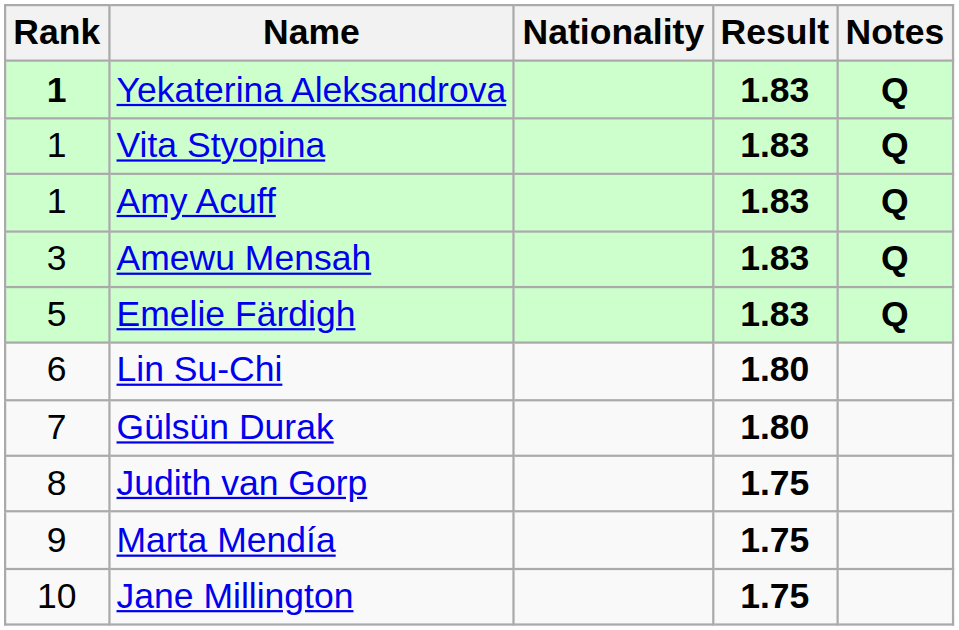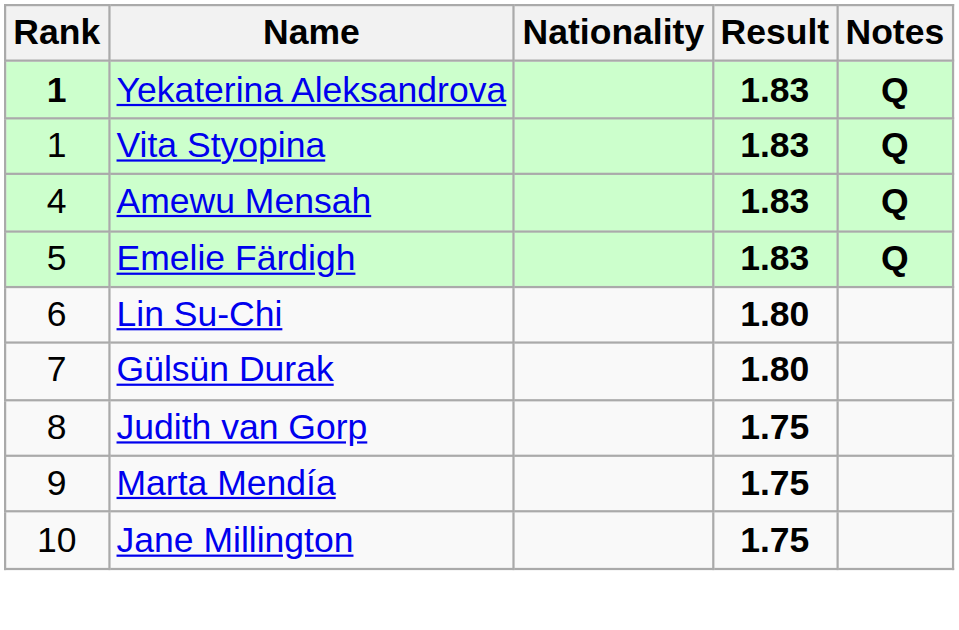 <table class="wikitable sortable" style="text-align:center">
 <tr>
 <th>Rank</th>
 <th>Name</th>
 <th>Nationality</th>
 <th>Result</th>
 <th>Notes</th>
 </tr>
 <tr bgcolor=ccffcc>
 <td><strong>1</strong></td>
 <td align=left><a href='#'>Yekaterina Aleksandrova</a></td>
 <td align=left></td>
 <td><strong>1.83</strong></td>
 <td><strong>Q</strong></td>
 </tr>
 <tr bgcolor=ccffcc>
 <td>1</td>
 <td align=left><a href='#'>Vita Styopina</a></td>
 <td align=left></td>
 <td><strong>1.83</strong></td>
 <td><strong>Q</strong></td>
 </tr>
 <tr bgcolor=ccffcc>
-<td>1</td>
-<td align=left><a href='#'>Amy Acuff</a></td>
-<td align=left></td>
-<td><strong>1.83</strong></td>
-<td><strong>Q</strong></td>
-</tr>
-<tr bgcolor=ccffcc>
-<td>3</td>
+<td>4</td>
 <td align=left><a href='#'>Amewu Mensah</a></td>
 <td align=left></td>
 <td><strong>1.83</strong></td>
 <td><strong>Q</strong></td>
 </tr>
 <tr bgcolor=ccffcc>
 <td>5</td>
 <td align=left><a href='#'>Emelie Färdigh</a></td>
 <td align=left></td>
 <td><strong>1.83</strong></td>
 <td><strong>Q</strong></td>
 </tr>
 <tr>
 <td>6</td>
 <td align=left><a href='#'>Lin Su-Chi</a></td>
 <td align=left></td>
 <td><strong>1.80</strong></td>
 <td></td>
 </tr>
 <tr>
 <td>7</td>
 <td align=left><a href='#'>Gülsün Durak</a></td>
 <td align=left></td>
 <td><strong>1.80</strong></td>
 <td></td>
 </tr>
 <tr>
 <td>8</td>
 <td align=left><a href='#'>Judith van Gorp</a></td>
 <td align=left></td>
 <td><strong>1.75</strong></td>
 <td></td>
 </tr>
 <tr>
 <td>9</td>
 <td align=left><a href='#'>Marta Mendía</a></td>
 <td align=left></td>
 <td><strong>1.75</strong></td>
 <td></td>
 </tr>
 <tr>
 <td>10</td>
 <td align=left><a href='#'>Jane Millington</a></td>
 <td align=left></td>
 <td><strong>1.75</strong></td>
 <td></td>
 </tr>
 </table>
